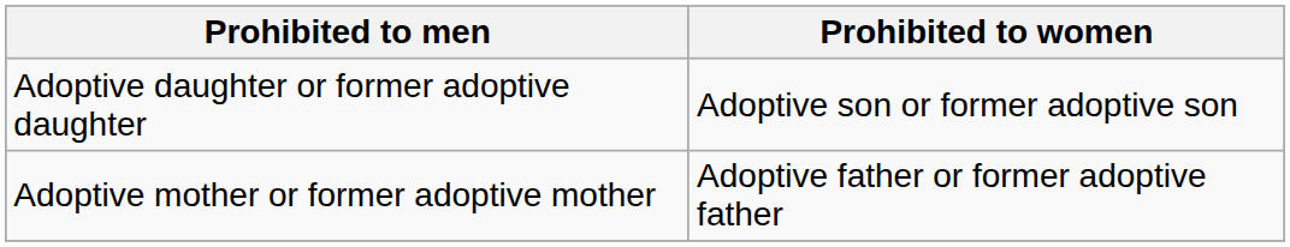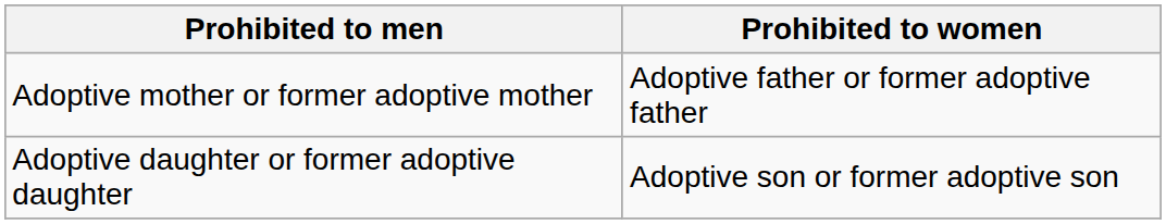 <table class="wikitable">
 <tr>
 <th>Prohibited to men</th>
 <th>Prohibited to women</th>
 </tr>
 <tr>
+<td>Adoptive mother or former adoptive mother</td>
+<td>Adoptive father or former adoptive father</td>
+</tr>
+<tr>
 <td>Adoptive daughter or former adoptive daughter</td>
 <td>Adoptive son or former adoptive son</td>
 </tr>
-<tr>
-<td>Adoptive mother or former adoptive mother</td>
-<td>Adoptive father or former adoptive father</td>
-</tr>
 </table>
